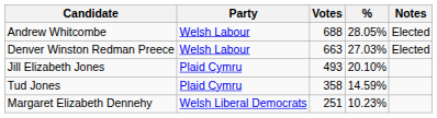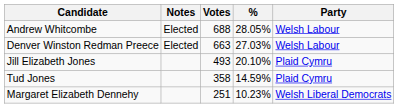 <table class=wikitable style=text-align:right>
 <tr>
 <th>Candidate</th>
-<th>Party</th>
+<th>Notes</th>
 <th>Votes</th>
 <th>%</th>
-<th>Notes</th>
+<th>Party</th>
 </tr>
 <tr>
 <td align=left>Andrew Whitcombe</td>
-<td align=left><a href='#'>Welsh Labour</a></td>
+<td align=left>Elected</td>
 <td>688</td>
 <td>28.05%</td>
-<td align=left>Elected</td>
+<td align=left><a href='#'>Welsh Labour</a></td>
 </tr>
 <tr>
 <td align=left>Denver Winston Redman Preece</td>
-<td align=left><a href='#'>Welsh Labour</a></td>
+<td align=left>Elected</td>
 <td>663</td>
 <td>27.03%</td>
-<td align=left>Elected</td>
+<td align=left><a href='#'>Welsh Labour</a></td>
 </tr>
 <tr>
 <td align=left>Jill Elizabeth Jones</td>
-<td align=left><a href='#'>Plaid Cymru</a></td>
+<td></td>
 <td>493</td>
 <td>20.10%</td>
-<td></td>
+<td align=left><a href='#'>Plaid Cymru</a></td>
 </tr>
 <tr>
 <td align=left>Tud Jones</td>
-<td align=left><a href='#'>Plaid Cymru</a></td>
+<td></td>
 <td>358</td>
 <td>14.59%</td>
-<td></td>
+<td align=left><a href='#'>Plaid Cymru</a></td>
 </tr>
 <tr>
 <td align=left>Margaret Elizabeth Dennehy</td>
-<td align=left><a href='#'>Welsh Liberal Democrats</a></td>
+<td></td>
 <td>251</td>
 <td>10.23%</td>
-<td></td>
+<td align=left><a href='#'>Welsh Liberal Democrats</a></td>
 </tr>
 </table>
